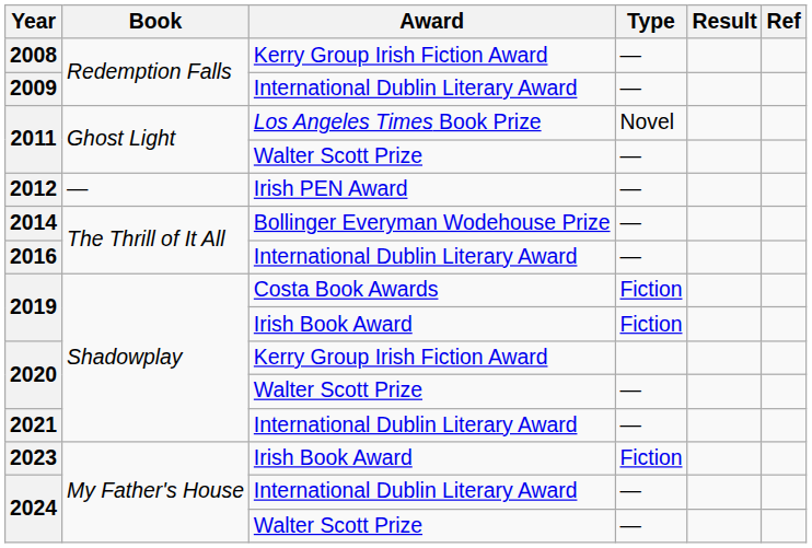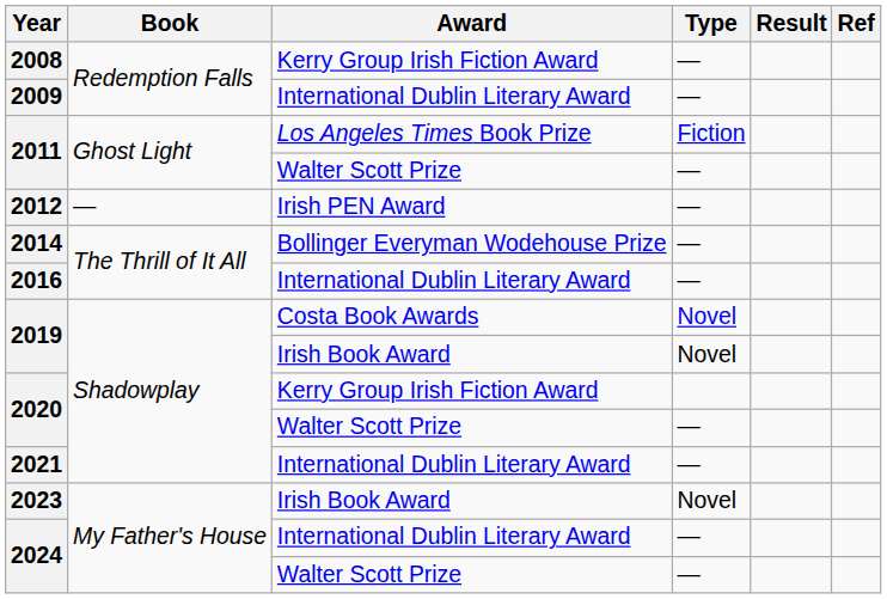 <table class="wikitable sortable">
 <tr>
 <th>Year</th>
 <th>Book</th>
 <th>Award</th>
 <th>Type</th>
 <th>Result</th>
 <th>Ref</th>
 </tr>
 <tr>
 <th>2008</th>
 <td rowspan="2"><em>Redemption Falls</em></td>
 <td><a href='#'>Kerry Group Irish Fiction Award</a></td>
 <td>—</td>
 <td></td>
 <td></td>
 </tr>
 <tr>
 <th>2009</th>
 <td><a href='#'>International Dublin Literary Award</a></td>
 <td>—</td>
 <td></td>
 <td></td>
 </tr>
 <tr>
 <th rowspan="2">2011</th>
 <td rowspan="2"><em>Ghost Light</em></td>
 <td><a href='#'><em>Los Angeles Times</em> Book Prize</a></td>
-<td>Novel</td>
+<td><a href='#'>Fiction</a></td>
 <td></td>
 <td></td>
 </tr>
 <tr>
 <td><a href='#'>Walter Scott Prize</a></td>
 <td>—</td>
 <td></td>
 <td></td>
 </tr>
 <tr>
 <th>2012</th>
 <td>—</td>
 <td><a href='#'>Irish PEN Award</a></td>
 <td>—</td>
 <td></td>
 <td></td>
 </tr>
 <tr>
 <th>2014</th>
 <td rowspan="2"><em>The Thrill of It All</em></td>
 <td><a href='#'>Bollinger Everyman Wodehouse Prize</a></td>
 <td>—</td>
 <td></td>
 <td></td>
 </tr>
 <tr>
 <th>2016</th>
 <td><a href='#'>International Dublin Literary Award</a></td>
 <td>—</td>
 <td></td>
 <td></td>
 </tr>
 <tr>
 <th rowspan="2">2019</th>
 <td rowspan="5"><em>Shadowplay</em></td>
 <td><a href='#'>Costa Book Awards</a></td>
-<td><a href='#'>Fiction</a></td>
+<td><a href='#'>Novel</a></td>
 <td></td>
 <td></td>
 </tr>
 <tr>
 <td><a href='#'>Irish Book Award</a></td>
-<td><a href='#'>Fiction</a></td>
+<td>Novel</td>
 <td></td>
 <td></td>
 </tr>
 <tr>
 <th rowspan="2">2020</th>
 <td><a href='#'>Kerry Group Irish Fiction Award</a></td>
 <td></td>
 <td></td>
 <td></td>
 </tr>
 <tr>
 <td><a href='#'>Walter Scott Prize</a></td>
 <td>—</td>
 <td></td>
 <td></td>
 </tr>
 <tr>
 <th>2021</th>
 <td><a href='#'>International Dublin Literary Award</a></td>
 <td>—</td>
 <td></td>
 <td></td>
 </tr>
 <tr>
 <th>2023</th>
 <td rowspan="3"><em>My Father's House</em></td>
 <td><a href='#'>Irish Book Award</a></td>
-<td><a href='#'>Fiction</a></td>
+<td>Novel</td>
 <td></td>
 <td></td>
 </tr>
 <tr>
 <th rowspan="2">2024</th>
 <td><a href='#'>International Dublin Literary Award</a></td>
 <td>—</td>
 <td></td>
 <td></td>
 </tr>
 <tr>
 <td><a href='#'>Walter Scott Prize</a></td>
 <td>—</td>
 <td></td>
 <td></td>
 </tr>
 </table>
